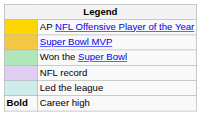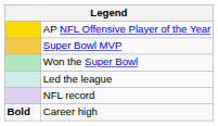 <table class="wikitable">
 <tr>
 <th colspan="2">Legend</th>
 </tr>
 <tr>
 <td style="background:#ffd700; width:3em;"></td>
 <td>AP <a href='#'>NFL Offensive Player of the Year</a></td>
 </tr>
 <tr>
 <td style="background:#f4c842; width:3em;"></td>
 <td><a href='#'>Super Bowl MVP</a></td>
 </tr>
 <tr>
 <td style="background:#afe6ba; width:3em;"></td>
 <td>Won the <a href='#'>Super Bowl</a></td>
 </tr>
 <tr>
+<td style="background:#cfecec; width:3em;"></td>
+<td>Led the league</td>
+</tr>
+<tr>
 <td style="background:#e0cef2; width:3em;"></td>
 <td>NFL record</td>
-</tr>
-<tr>
-<td style="background:#cfecec; width:3em;"></td>
-<td>Led the league</td>
 </tr>
 <tr>
 <td><strong>Bold</strong></td>
 <td>Career high</td>
 </tr>
 </table>
